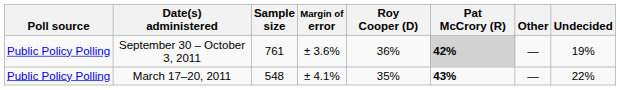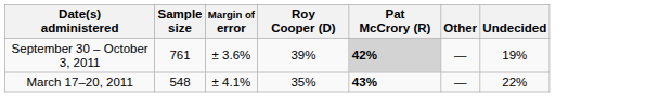 <table class="wikitable">
 <tr valign= bottom>
-<th>Poll source</th>
 <th style="width:185px;">Date(s)<br>administered</th>
 <th class=small>Sample<br>size</th>
 <th><small>Margin of</small><br>error</th>
 <th width=110px>Roy<br>Cooper (D)</th>
 <th width=110px>Pat<br>McCrory (R)</th>
 <th>Other</th>
 <th>Undecided</th>
 </tr>
 <tr>
-<td><a href='#'>Public Policy Polling</a></td>
 <td align=center>September 30 – October 3, 2011</td>
 <td align=center>761</td>
 <td align=center>± 3.6%</td>
-<td align=center>36%</td>
+<td align=center>39%</td>
 <td style="background: lightgrey;"><strong>42%</strong></td>
 <td align=center>—</td>
 <td align=center>19%</td>
 </tr>
 <tr>
-<td><a href='#'>Public Policy Polling</a></td>
 <td align=center>March 17–20, 2011</td>
 <td align=center>548</td>
 <td align=center>± 4.1%</td>
 <td align=center>35%</td>
 <td><strong>43%</strong></td>
 <td align=center>—</td>
 <td align=center>22%</td>
 </tr>
 </table>
